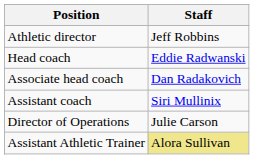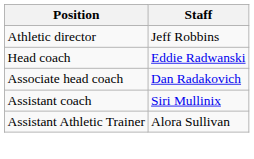 <table class="wikitable">
 <tr>
 <th>Position</th>
 <th>Staff</th>
 </tr>
 <tr>
 <td>Athletic director</td>
 <td> Jeff Robbins</td>
 </tr>
 <tr>
 <td>Head coach</td>
 <td> <a href='#'>Eddie Radwanski</a></td>
 </tr>
 <tr>
 <td>Associate head coach</td>
 <td> <a href='#'>Dan Radakovich</a></td>
 </tr>
 <tr>
 <td>Assistant coach</td>
 <td> <a href='#'>Siri Mullinix</a></td>
 </tr>
 <tr>
-<td>Director of Operations</td>
-<td> Julie Carson</td>
-</tr>
-<tr>
 <td>Assistant Athletic Trainer</td>
-<td style="background: khaki;"> Alora Sullivan</td>
+<td> Alora Sullivan</td>
 </tr>
 </table>
